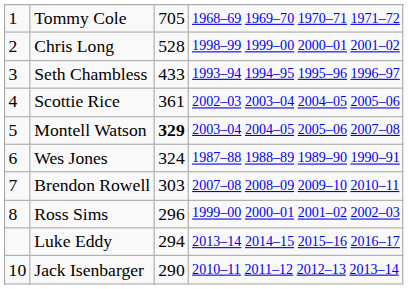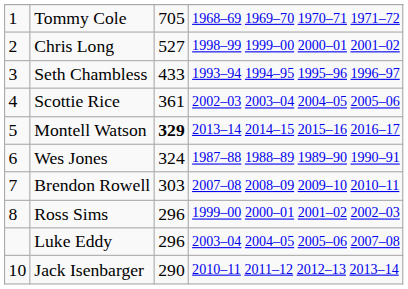 <table class="wikitable">
 <tr>
 </tr>
 <tr>
 <td>1</td>
 <td>Tommy Cole</td>
 <td>705</td>
 <td style="font-size:80%;"><a href='#'>1968–69</a> <a href='#'>1969–70</a> <a href='#'>1970–71</a> <a href='#'>1971–72</a></td>
 </tr>
 <tr>
 <td>2</td>
 <td>Chris Long</td>
-<td>528</td>
+<td>527</td>
 <td style="font-size:80%;"><a href='#'>1998–99</a> <a href='#'>1999–00</a> <a href='#'>2000–01</a> <a href='#'>2001–02</a></td>
 </tr>
 <tr>
 <td>3</td>
 <td>Seth Chambless</td>
 <td>433</td>
 <td style="font-size:80%;"><a href='#'>1993–94</a> <a href='#'>1994–95</a> <a href='#'>1995–96</a> <a href='#'>1996–97</a></td>
 </tr>
 <tr>
 <td>4</td>
 <td>Scottie Rice</td>
 <td>361</td>
 <td style="font-size:80%;"><a href='#'>2002–03</a> <a href='#'>2003–04</a> <a href='#'>2004–05</a> <a href='#'>2005–06</a></td>
 </tr>
 <tr>
 <td>5</td>
 <td>Montell Watson</td>
 <td><strong>329</strong></td>
-<td style="font-size:80%;"><a href='#'>2003–04</a> <a href='#'>2004–05</a> <a href='#'>2005–06</a> <a href='#'>2007–08</a></td>
+<td style="font-size:80%;"><a href='#'>2013–14</a> <a href='#'>2014–15</a> <a href='#'>2015–16</a> <a href='#'>2016–17</a></td>
 </tr>
 <tr>
 <td>6</td>
 <td>Wes Jones</td>
 <td>324</td>
 <td style="font-size:80%;"><a href='#'>1987–88</a> <a href='#'>1988–89</a> <a href='#'>1989–90</a> <a href='#'>1990–91</a></td>
 </tr>
 <tr>
 <td>7</td>
 <td>Brendon Rowell</td>
 <td>303</td>
 <td style="font-size:80%;"><a href='#'>2007–08</a> <a href='#'>2008–09</a> <a href='#'>2009–10</a> <a href='#'>2010–11</a></td>
 </tr>
 <tr>
 <td>8</td>
 <td>Ross Sims</td>
 <td>296</td>
 <td style="font-size:80%;"><a href='#'>1999–00</a> <a href='#'>2000–01</a> <a href='#'>2001–02</a> <a href='#'>2002–03</a></td>
 </tr>
 <tr>
 <td></td>
 <td>Luke Eddy</td>
-<td>294</td>
-<td style="font-size:80%;"><a href='#'>2013–14</a> <a href='#'>2014–15</a> <a href='#'>2015–16</a> <a href='#'>2016–17</a></td>
+<td>296</td>
+<td style="font-size:80%;"><a href='#'>2003–04</a> <a href='#'>2004–05</a> <a href='#'>2005–06</a> <a href='#'>2007–08</a></td>
 </tr>
 <tr>
 <td>10</td>
 <td>Jack Isenbarger</td>
 <td>290</td>
 <td style="font-size:80%;"><a href='#'>2010–11</a> <a href='#'>2011–12</a> <a href='#'>2012–13</a> <a href='#'>2013–14</a></td>
 </tr>
 </table>
